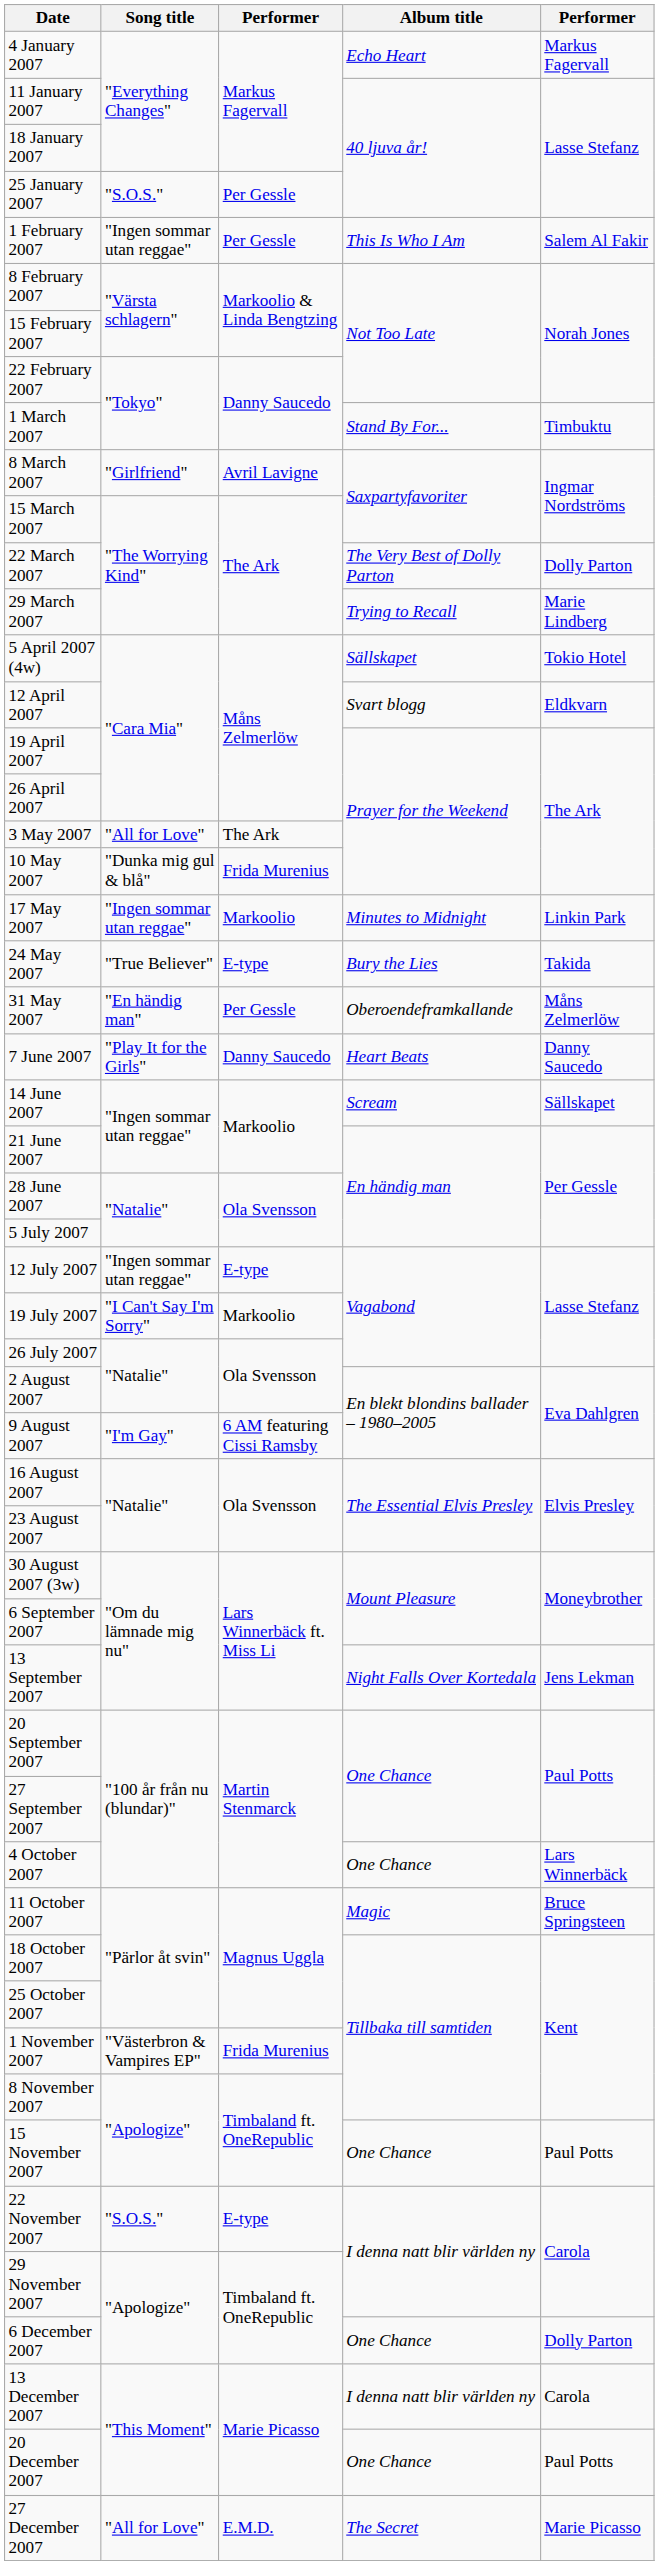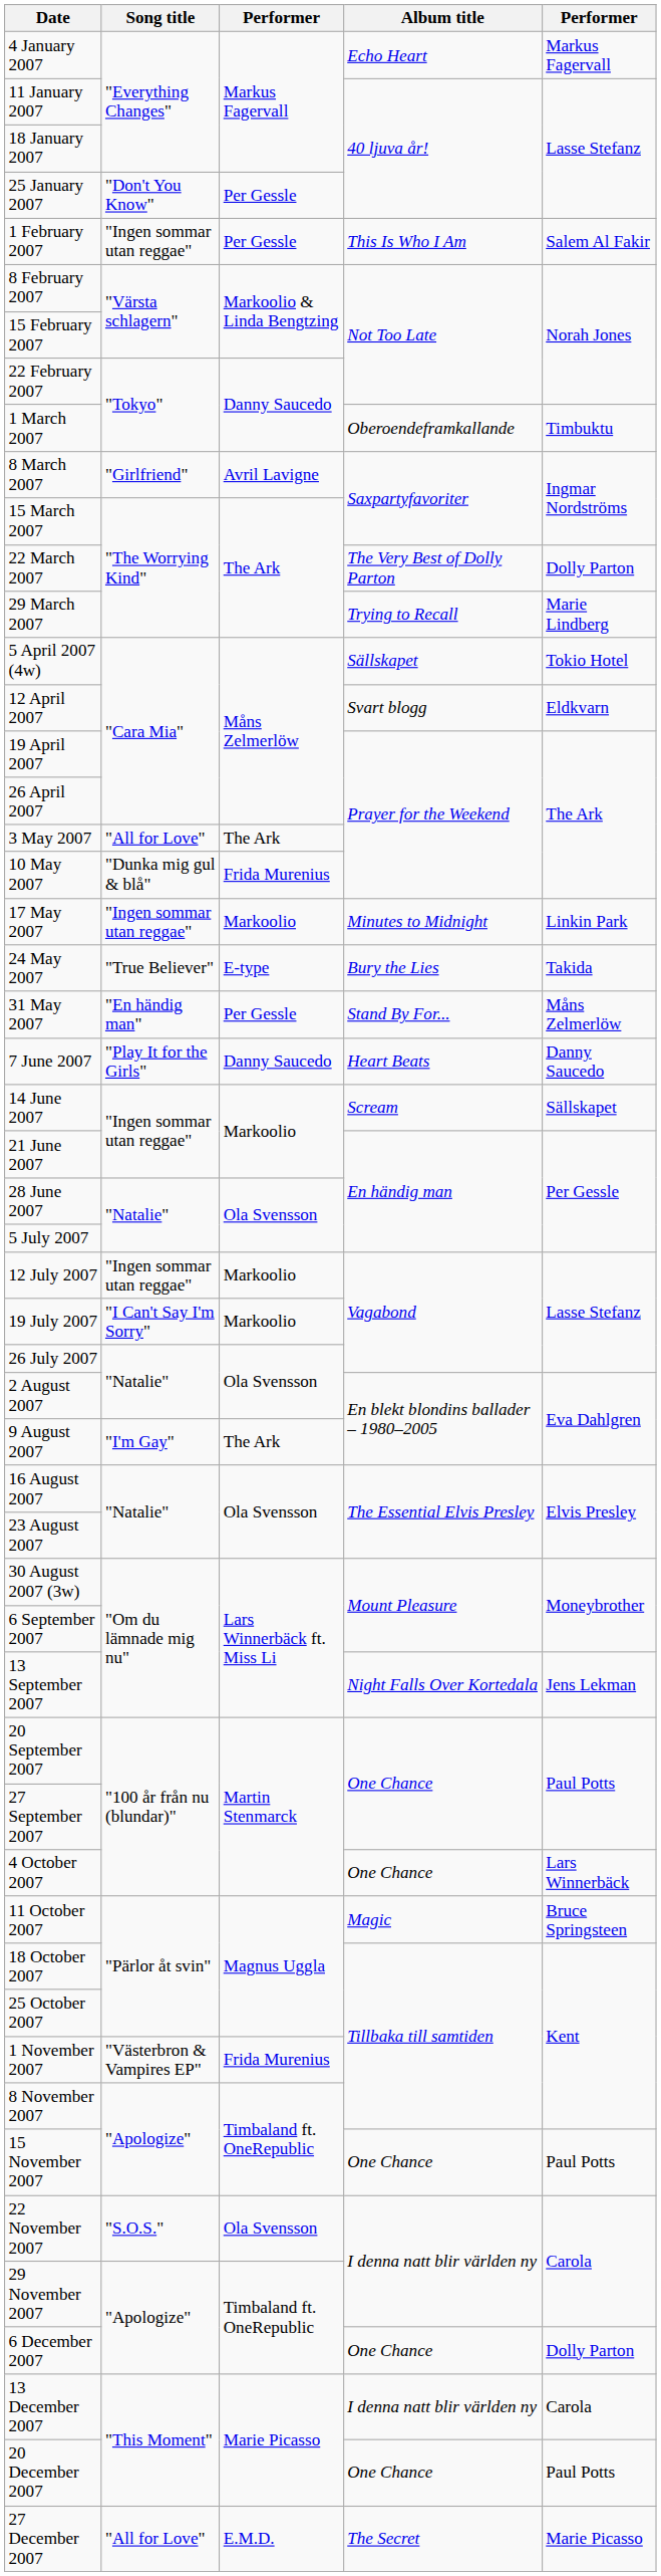 <table class="wikitable">
 <tr>
 <th>Date</th>
 <th>Song title</th>
 <th>Performer</th>
 <th>Album title</th>
 <th>Performer</th>
 </tr>
 <tr>
 <td>4 January 2007</td>
 <td rowspan="3">"<a href='#'>Everything Changes</a>"</td>
 <td rowspan="3"><a href='#'>Markus Fagervall</a></td>
 <td><em><a href='#'>Echo Heart</a></em></td>
 <td><a href='#'>Markus Fagervall</a></td>
 </tr>
 <tr>
 <td>11 January 2007</td>
 <td rowspan="3"><em><a href='#'>40 ljuva år!</a></em></td>
 <td rowspan="3"><a href='#'>Lasse Stefanz</a></td>
 </tr>
 <tr>
 <td>18 January 2007</td>
 </tr>
 <tr>
 <td>25 January 2007</td>
-<td>"<a href='#'>S.O.S.</a>"</td>
+<td>"<a href='#'>Don't You Know</a>"</td>
 <td><a href='#'>Per Gessle</a></td>
 </tr>
 <tr>
 <td>1 February 2007</td>
 <td>"Ingen sommar utan reggae"</td>
 <td><a href='#'>Per Gessle</a></td>
 <td><em><a href='#'>This Is Who I Am</a></em></td>
 <td><a href='#'>Salem Al Fakir</a></td>
 </tr>
 <tr>
 <td>8 February 2007</td>
 <td rowspan="2">"<a href='#'>Värsta schlagern</a>"</td>
 <td rowspan="2"><a href='#'>Markoolio</a> & <a href='#'>Linda Bengtzing</a></td>
 <td rowspan="3"><em><a href='#'>Not Too Late</a></em></td>
 <td rowspan="3"><a href='#'>Norah Jones</a></td>
 </tr>
 <tr>
 <td>15 February 2007</td>
 </tr>
 <tr>
 <td>22 February 2007</td>
 <td rowspan="2">"<a href='#'>Tokyo</a>"</td>
 <td rowspan="2"><a href='#'>Danny Saucedo</a></td>
 </tr>
 <tr>
 <td>1 March 2007</td>
-<td><em><a href='#'>Stand By For...</a></em></td>
+<td><em>Oberoendeframkallande</em></td>
 <td><a href='#'>Timbuktu</a></td>
 </tr>
 <tr>
 <td>8 March 2007</td>
 <td>"<a href='#'>Girlfriend</a>"</td>
 <td><a href='#'>Avril Lavigne</a></td>
 <td rowspan="2"><em><a href='#'>Saxpartyfavoriter</a></em></td>
 <td rowspan="2"><a href='#'>Ingmar Nordströms</a></td>
 </tr>
 <tr>
 <td>15 March 2007</td>
 <td rowspan="3">"<a href='#'>The Worrying Kind</a>"</td>
 <td rowspan="3"><a href='#'>The Ark</a></td>
 </tr>
 <tr>
 <td>22 March 2007</td>
 <td><em><a href='#'>The Very Best of Dolly Parton</a></em></td>
 <td><a href='#'>Dolly Parton</a></td>
 </tr>
 <tr>
 <td>29 March 2007</td>
 <td><em><a href='#'>Trying to Recall</a> </em></td>
 <td><a href='#'>Marie Lindberg</a></td>
 </tr>
 <tr>
 <td>5 April 2007 (4w)</td>
 <td rowspan="4">"<a href='#'>Cara Mia</a>"</td>
 <td rowspan="4"><a href='#'>Måns Zelmerlöw</a></td>
 <td><em><a href='#'>Sällskapet</a></em></td>
 <td><a href='#'>Tokio Hotel</a></td>
 </tr>
 <tr>
 <td>12 April 2007</td>
 <td><em>Svart blogg</em></td>
 <td><a href='#'>Eldkvarn</a></td>
 </tr>
 <tr>
 <td>19 April 2007</td>
 <td rowspan="4"><em><a href='#'>Prayer for the Weekend</a></em></td>
 <td rowspan="4"><a href='#'>The Ark</a></td>
 </tr>
 <tr>
 <td>26 April 2007</td>
 </tr>
 <tr>
 <td>3 May 2007</td>
 <td>"<a href='#'>All for Love</a>"</td>
 <td>The Ark</td>
 </tr>
 <tr>
 <td>10 May 2007</td>
 <td>"Dunka mig gul & blå"</td>
 <td><a href='#'>Frida Murenius</a></td>
 </tr>
 <tr>
 <td>17 May 2007</td>
 <td>"<a href='#'>Ingen sommar utan reggae</a>"</td>
 <td><a href='#'>Markoolio</a></td>
 <td><em><a href='#'>Minutes to Midnight</a></em></td>
 <td><a href='#'>Linkin Park</a></td>
 </tr>
 <tr>
 <td>24 May 2007</td>
 <td>"True Believer"</td>
 <td><a href='#'>E-type</a></td>
 <td><em><a href='#'>Bury the Lies</a></em></td>
 <td><a href='#'>Takida</a></td>
 </tr>
 <tr>
 <td>31 May 2007</td>
 <td>"<a href='#'>En händig man</a>"</td>
 <td><a href='#'>Per Gessle</a></td>
-<td><em>Oberoendeframkallande</em></td>
+<td><em><a href='#'>Stand By For...</a></em></td>
 <td><a href='#'>Måns Zelmerlöw</a></td>
 </tr>
 <tr>
 <td>7 June 2007</td>
 <td>"<a href='#'>Play It for the Girls</a>"</td>
 <td><a href='#'>Danny Saucedo</a></td>
 <td><em><a href='#'>Heart Beats</a></em></td>
 <td><a href='#'>Danny Saucedo</a></td>
 </tr>
 <tr>
 <td>14 June 2007</td>
 <td rowspan="2">"Ingen sommar utan reggae"</td>
 <td rowspan="2">Markoolio</td>
 <td><em><a href='#'>Scream</a></em></td>
 <td><a href='#'>Sällskapet</a></td>
 </tr>
 <tr>
 <td>21 June 2007</td>
 <td rowspan="3"><em><a href='#'>En händig man</a></em></td>
 <td rowspan="3"><a href='#'>Per Gessle</a></td>
 </tr>
 <tr>
 <td>28 June 2007</td>
 <td rowspan="2">"<a href='#'>Natalie</a>"</td>
 <td rowspan="2"><a href='#'>Ola Svensson</a></td>
 </tr>
 <tr>
 <td>5 July 2007</td>
 </tr>
 <tr>
 <td>12 July 2007</td>
 <td>"Ingen sommar utan reggae"</td>
-<td><a href='#'>E-type</a></td>
+<td>Markoolio</td>
 <td rowspan="3"><em><a href='#'>Vagabond</a></em></td>
 <td rowspan="3"><a href='#'>Lasse Stefanz</a></td>
 </tr>
 <tr>
 <td>19 July 2007</td>
 <td>"<a href='#'>I Can't Say I'm Sorry</a>"</td>
 <td>Markoolio</td>
 </tr>
 <tr>
 <td>26 July 2007</td>
 <td rowspan="2">"Natalie"</td>
 <td rowspan="2">Ola Svensson</td>
 </tr>
 <tr>
 <td>2 August 2007</td>
 <td rowspan="2"><em>En blekt blondins ballader – 1980–2005</em></td>
 <td rowspan="2"><a href='#'>Eva Dahlgren</a></td>
 </tr>
 <tr>
 <td>9 August 2007</td>
 <td>"<a href='#'>I'm Gay</a>"</td>
-<td><a href='#'>6 AM</a> featuring <a href='#'>Cissi Ramsby</a></td>
+<td>The Ark</td>
 </tr>
 <tr>
 <td>16 August 2007</td>
 <td rowspan="2">"Natalie"</td>
 <td rowspan="2">Ola Svensson</td>
 <td rowspan="2"><em><a href='#'>The Essential Elvis Presley</a></em></td>
 <td rowspan="2"><a href='#'>Elvis Presley</a></td>
 </tr>
 <tr>
 <td>23 August 2007</td>
 </tr>
 <tr>
 <td>30 August 2007 (3w)</td>
 <td rowspan="3">"Om du lämnade mig nu"</td>
 <td rowspan="3"><a href='#'>Lars Winnerbäck</a> ft. <a href='#'>Miss Li</a></td>
 <td rowspan="2"><em><a href='#'>Mount Pleasure</a></em></td>
 <td rowspan="2"><a href='#'>Moneybrother</a></td>
 </tr>
 <tr>
 <td>6 September 2007</td>
 </tr>
 <tr>
 <td>13 September 2007</td>
 <td><em><a href='#'>Night Falls Over Kortedala</a></em></td>
 <td><a href='#'>Jens Lekman</a></td>
 </tr>
 <tr>
 <td>20 September 2007</td>
 <td rowspan="3">"100 år från nu (blundar)"</td>
 <td rowspan="3"><a href='#'>Martin Stenmarck</a></td>
 <td rowspan="2"><em><a href='#'>One Chance</a></em></td>
 <td rowspan="2"><a href='#'>Paul Potts</a></td>
 </tr>
 <tr>
 <td>27 September 2007</td>
 </tr>
 <tr>
 <td>4 October 2007</td>
 <td><em>One Chance</em></td>
 <td><a href='#'>Lars Winnerbäck</a></td>
 </tr>
 <tr>
 <td>11 October 2007</td>
 <td rowspan="3">"Pärlor åt svin"</td>
 <td rowspan="3"><a href='#'>Magnus Uggla</a></td>
 <td><em><a href='#'>Magic</a></em></td>
 <td><a href='#'>Bruce Springsteen</a></td>
 </tr>
 <tr>
 <td>18 October 2007</td>
 <td rowspan="4"><em><a href='#'>Tillbaka till samtiden</a></em></td>
 <td rowspan="4"><a href='#'>Kent</a></td>
 </tr>
 <tr>
 <td>25 October 2007</td>
 </tr>
 <tr>
 <td>1 November 2007</td>
 <td>"Västerbron & Vampires EP"</td>
 <td><a href='#'>Frida Murenius</a></td>
 </tr>
 <tr>
 <td>8 November 2007</td>
 <td rowspan="2">"<a href='#'>Apologize</a>"</td>
 <td rowspan="2"><a href='#'>Timbaland</a> ft. <a href='#'>OneRepublic</a></td>
 </tr>
 <tr>
 <td>15 November 2007</td>
 <td><em>One Chance</em></td>
 <td>Paul Potts</td>
 </tr>
 <tr>
 <td>22 November 2007</td>
 <td>"<a href='#'>S.O.S.</a>"</td>
-<td><a href='#'>E-type</a></td>
+<td><a href='#'>Ola Svensson</a></td>
 <td rowspan="2"><em>I denna natt blir världen ny</em></td>
 <td rowspan="2"><a href='#'>Carola</a></td>
 </tr>
 <tr>
 <td>29 November 2007</td>
 <td rowspan="2">"Apologize"</td>
 <td rowspan="2">Timbaland ft. OneRepublic</td>
 </tr>
 <tr>
 <td>6 December 2007</td>
 <td><em>One Chance</em></td>
 <td><a href='#'>Dolly Parton</a></td>
 </tr>
 <tr>
 <td>13 December 2007</td>
 <td rowspan="2">"<a href='#'>This Moment</a>"</td>
 <td rowspan="2"><a href='#'>Marie Picasso</a></td>
 <td><em>I denna natt blir världen ny</em></td>
 <td>Carola</td>
 </tr>
 <tr>
 <td>20 December 2007</td>
 <td><em>One Chance</em></td>
 <td>Paul Potts</td>
 </tr>
 <tr>
 <td>27 December 2007</td>
 <td>"<a href='#'>All for Love</a>"</td>
 <td><a href='#'>E.M.D.</a></td>
 <td><em><a href='#'>The Secret</a></em></td>
 <td><a href='#'>Marie Picasso</a></td>
 </tr>
 <tr>
 </tr>
 </table>
